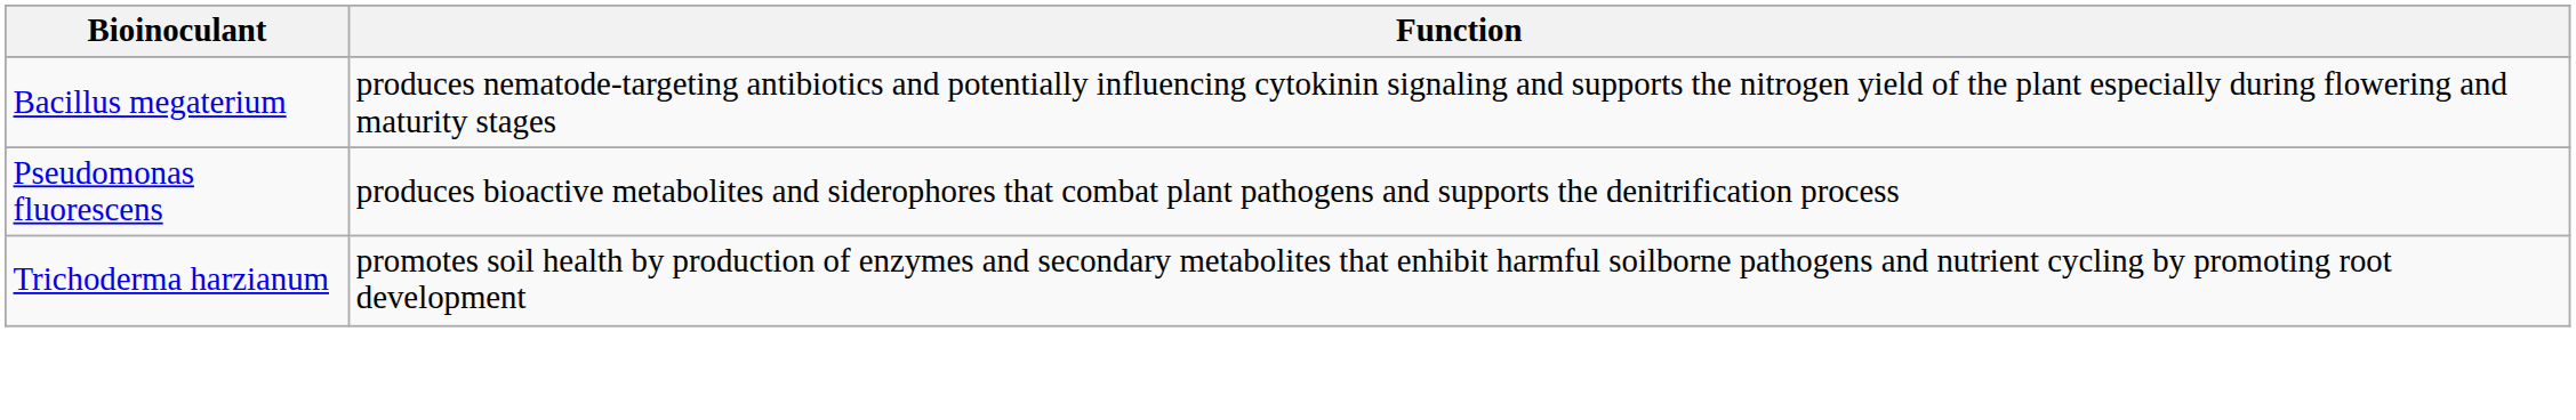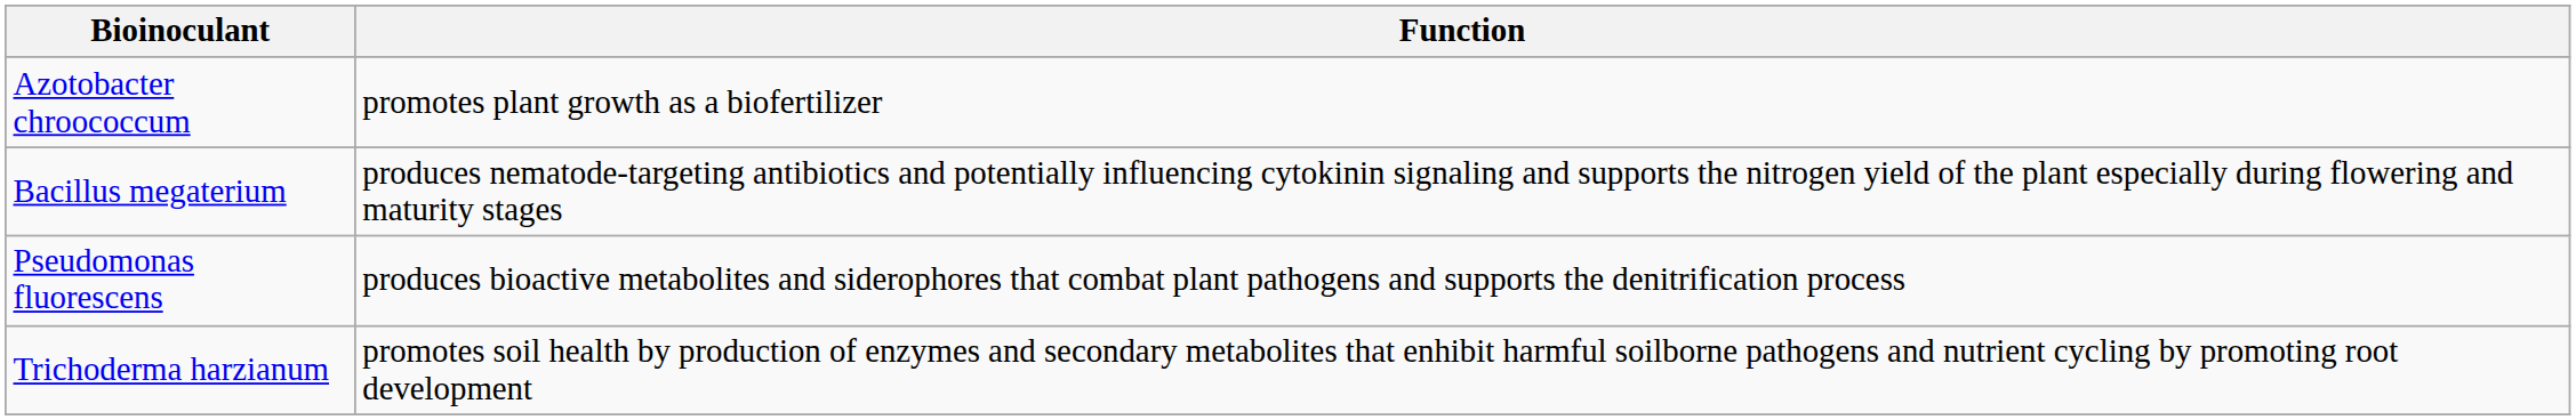 <table class="wikitable">
 <tr>
 <th>Bioinoculant</th>
 <th>Function</th>
+</tr>
+<tr>
+<td><a href='#'>Azotobacter chroococcum</a></td>
+<td>promotes plant growth as a biofertilizer</td>
 </tr>
 <tr>
 <td><a href='#'>Bacillus megaterium</a></td>
 <td>produces nematode-targeting antibiotics and potentially influencing cytokinin signaling and supports the nitrogen yield of the plant especially during flowering and maturity stages </td>
 </tr>
 <tr>
 <td><a href='#'>Pseudomonas fluorescens</a></td>
 <td>produces bioactive metabolites and siderophores that combat plant pathogens and supports the denitrification process </td>
 </tr>
 <tr>
 <td><a href='#'>Trichoderma harzianum</a></td>
 <td>promotes soil health by production of enzymes and secondary metabolites that enhibit harmful soilborne pathogens and nutrient cycling by promoting root development</td>
 </tr>
 </table>
